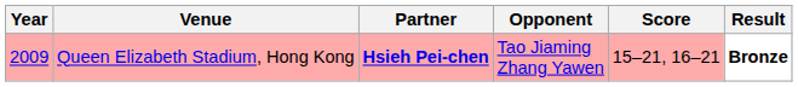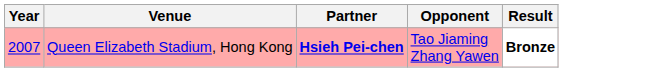 <table class="sortable wikitable" style="font-size: 90%;">
 <tr>
 <th>Year</th>
 <th>Venue</th>
 <th>Partner</th>
 <th>Opponent</th>
-<th>Score</th>
 <th>Result</th>
 </tr>
 <tr style="background:#FFAAAA">
-<td align="center"><a href='#'>2009</a></td>
+<td align="center"><a href='#'>2007</a></td>
 <td align="left"><a href='#'>Queen Elizabeth Stadium</a>, Hong Kong</td>
 <td align="left"><strong> <a href='#'>Hsieh Pei-chen</a></strong></td>
 <td align="left"> <a href='#'>Tao Jiaming</a><br> <a href='#'>Zhang Yawen</a></td>
-<td align="left">15–21, 16–21</td>
 <td style="text-align:left; background:white"> <strong>Bronze</strong></td>
 </tr>
 </table>
